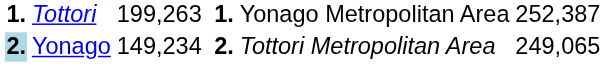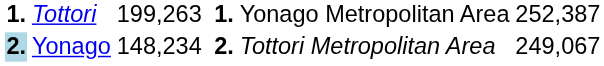 <table>
 <tr>
 <td><strong>1.</strong></td>
 <td> <em><a href='#'>Tottori</a></em></td>
 <td align="right">199,263</td>
 <td> <strong>1.</strong></td>
 <td>Yonago Metropolitan Area</td>
 <td align="right">252,387</td>
 </tr>
 <tr>
 <td style="background: lightblue;"><strong>2.</strong></td>
 <td> <a href='#'>Yonago</a></td>
-<td align="right">149,234</td>
+<td align="right">148,234</td>
 <td> <strong>2.</strong></td>
 <td><em>Tottori Metropolitan Area</em></td>
-<td align="right">249,065</td>
+<td align="right">249,067</td>
 </tr>
 </table>
